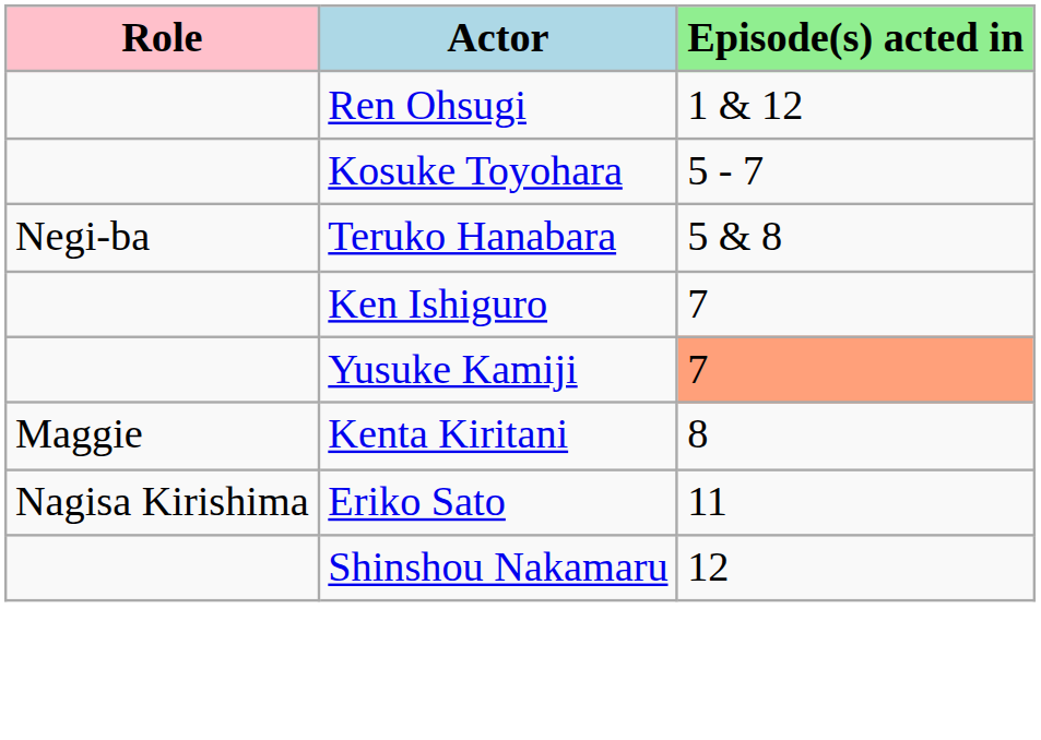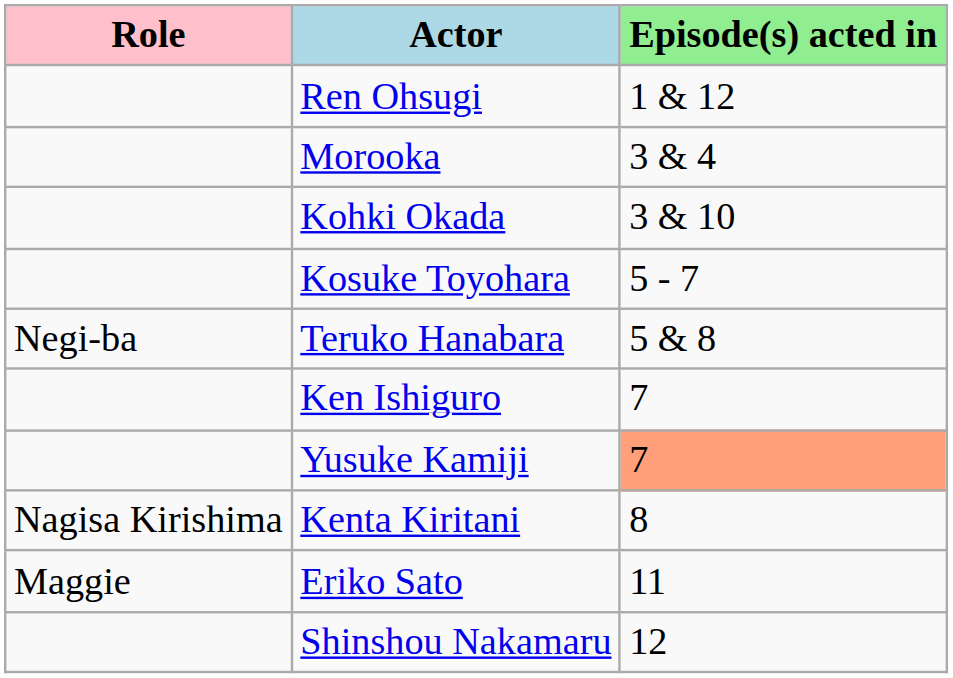 <table class=wikitable>
 <tr>
 <th style="background:Pink">Role</th>
 <th style="background:Lightblue">Actor</th>
 <th style="background:lightgreen">Episode(s) acted in</th>
 </tr>
 <tr>
 <td></td>
 <td><a href='#'>Ren Ohsugi</a></td>
 <td>1 & 12</td>
+</tr>
+<tr>
+<td></td>
+<td><a href='#'>Morooka</a></td>
+<td>3 & 4</td>
+</tr>
+<tr>
+<td></td>
+<td><a href='#'>Kohki Okada</a></td>
+<td>3 & 10</td>
 </tr>
 <tr>
 <td></td>
 <td><a href='#'>Kosuke Toyohara</a></td>
 <td>5 - 7</td>
 </tr>
 <tr>
 <td>Negi-ba</td>
 <td><a href='#'>Teruko Hanabara</a></td>
 <td>5 & 8</td>
 </tr>
 <tr>
 <td></td>
 <td><a href='#'>Ken Ishiguro</a></td>
 <td>7</td>
 </tr>
 <tr>
 <td></td>
 <td><a href='#'>Yusuke Kamiji</a></td>
 <td style="background: lightsalmon;">7</td>
 </tr>
 <tr>
-<td>Maggie</td>
+<td>Nagisa Kirishima</td>
 <td><a href='#'>Kenta Kiritani</a></td>
 <td>8</td>
 </tr>
 <tr>
-<td>Nagisa Kirishima</td>
+<td>Maggie</td>
 <td><a href='#'>Eriko Sato</a></td>
 <td>11</td>
 </tr>
 <tr>
 <td></td>
 <td><a href='#'>Shinshou Nakamaru</a></td>
 <td>12</td>
 </tr>
 </table>
